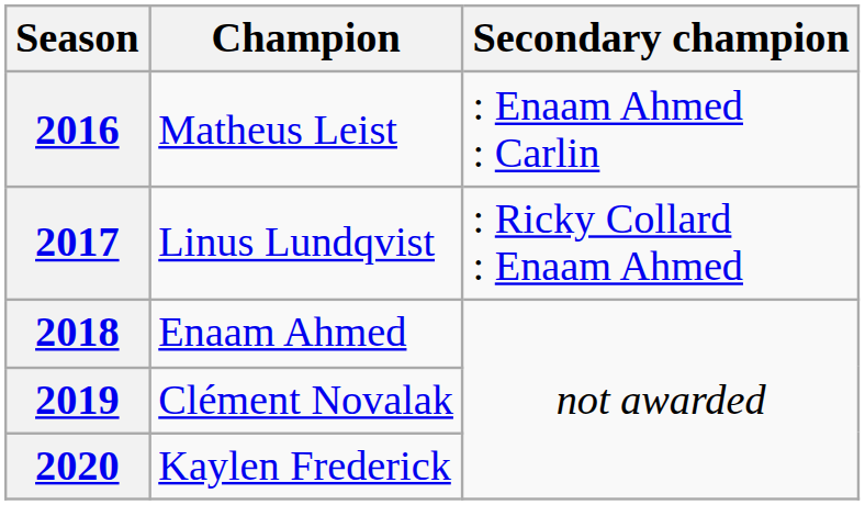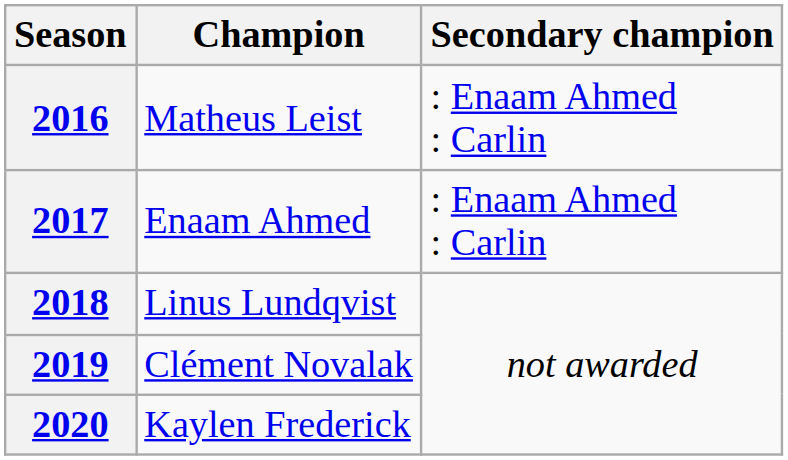 <table class="wikitable">
 <tr>
 <th>Season</th>
 <th>Champion</th>
 <th>Secondary champion</th>
 </tr>
 <tr>
 <th><a href='#'>2016</a></th>
 <td> <a href='#'>Matheus Leist</a></td>
 <td>:  <a href='#'>Enaam Ahmed</a><br>: <a href='#'>Carlin</a></td>
 </tr>
 <tr>
 <th><a href='#'>2017</a></th>
-<td> <a href='#'>Linus Lundqvist</a></td>
-<td>:  <a href='#'>Ricky Collard</a><br>: <a href='#'>Enaam Ahmed</a></td>
+<td> <a href='#'>Enaam Ahmed</a></td>
+<td>:  <a href='#'>Enaam Ahmed</a><br>: <a href='#'>Carlin</a></td>
 </tr>
 <tr>
 <th><a href='#'>2018</a></th>
-<td> <a href='#'>Enaam Ahmed</a></td>
+<td> <a href='#'>Linus Lundqvist</a></td>
 <td align=center rowspan=3><em>not awarded</em></td>
 </tr>
 <tr>
 <th><a href='#'>2019</a></th>
 <td> <a href='#'>Clément Novalak</a></td>
 </tr>
 <tr>
 <th><a href='#'>2020</a></th>
 <td> <a href='#'>Kaylen Frederick</a></td>
 </tr>
 </table>
